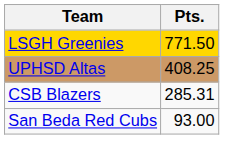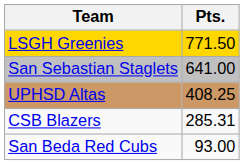 <table class="wikitable" align="center"|>
 <tr>
 <th>Team</th>
 <th>Pts.</th>
 </tr>
 <tr bgcolor="gold">
 <td align="left"><a href='#'>LSGH Greenies</a></td>
 <td align=right>771.50</td>
+</tr>
+<tr bgcolor="silver">
+<td align="left"><a href='#'>San Sebastian Staglets</a></td>
+<td align=right>641.00</td>
 </tr>
 <tr bgcolor="cc9966">
 <td align="left"><a href='#'>UPHSD Altas</a></td>
 <td align=right>408.25</td>
 </tr>
 <tr>
 <td align="left"><a href='#'>CSB Blazers</a></td>
 <td align=right>285.31</td>
 </tr>
 <tr>
 <td align="left"><a href='#'>San Beda Red Cubs</a></td>
 <td align=right>93.00</td>
 </tr>
 </table>
